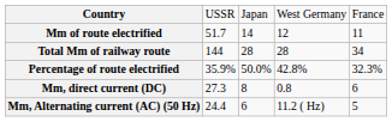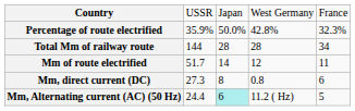 <table border="1" class=wikitable>
 <tr>
 <th>Country</th>
 <td>USSR</td>
 <td>Japan</td>
 <td>West Germany</td>
 <td>France</td>
 </tr>
 <tr>
-<th>Mm of route electrified</th>
-<td>51.7</td>
-<td>14</td>
-<td>12</td>
-<td>11</td>
+<th>Percentage of route electrified</th>
+<td>35.9%</td>
+<td>50.0%</td>
+<td>42.8%</td>
+<td>32.3%</td>
 </tr>
 <tr>
 <th>Total Mm of railway route</th>
 <td>144</td>
 <td>28</td>
 <td>28</td>
 <td>34</td>
 </tr>
 <tr>
-<th>Percentage of route electrified</th>
-<td>35.9%</td>
-<td>50.0%</td>
-<td>42.8%</td>
-<td>32.3%</td>
+<th>Mm of route electrified</th>
+<td>51.7</td>
+<td>14</td>
+<td>12</td>
+<td>11</td>
 </tr>
 <tr>
 <th>Mm, direct current (DC)</th>
 <td>27.3</td>
 <td>8</td>
 <td>0.8</td>
 <td>6</td>
 </tr>
 <tr>
 <th>Mm, Alternating current (AC) (50 Hz)</th>
 <td>24.4</td>
-<td>6</td>
+<td style="background: paleturquoise;">6</td>
 <td>11.2 ( Hz)</td>
 <td>5</td>
 </tr>
 </table>
